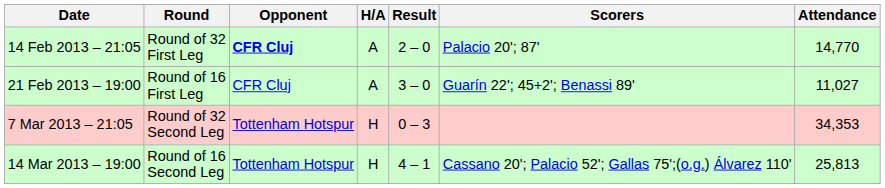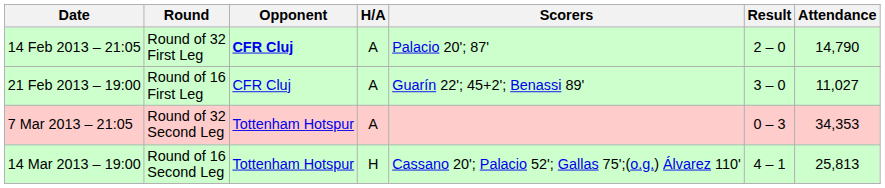 <table class="wikitable">
 <tr>
 <th>Date</th>
 <th>Round</th>
 <th>Opponent</th>
 <th>H/A</th>
+<th>Scorers</th>
 <th>Result</th>
-<th>Scorers</th>
 <th>Attendance</th>
 </tr>
 <tr bgcolor = "#ccffcc">
 <td>14 Feb 2013 – 21:05</td>
 <td>Round of 32<br>First Leg</td>
 <td><strong> <a href='#'>CFR Cluj</a></strong></td>
 <td align=center>A</td>
+<td><a href='#'>Palacio</a> 20'; 87'</td>
 <td align=center>2 – 0</td>
-<td><a href='#'>Palacio</a> 20'; 87'</td>
-<td align="center">14,770</td>
+<td align="center">14,790</td>
 </tr>
 <tr bgcolor = "#ccffcc">
 <td>21 Feb 2013 – 19:00</td>
 <td>Round of 16<br>First Leg</td>
 <td> <a href='#'>CFR Cluj</a></td>
 <td align=center>A</td>
+<td><a href='#'>Guarín</a> 22'; 45+2'; <a href='#'>Benassi</a> 89'</td>
 <td align=center>3 – 0</td>
-<td><a href='#'>Guarín</a> 22'; 45+2'; <a href='#'>Benassi</a> 89'</td>
 <td align="center">11,027</td>
 </tr>
 <tr bgcolor = "#ffcccc">
 <td>7 Mar 2013 – 21:05</td>
 <td>Round of 32<br>Second Leg</td>
 <td> <a href='#'>Tottenham Hotspur</a></td>
-<td align=center>H</td>
+<td align=center>A</td>
+<td></td>
 <td align=center>0 – 3</td>
-<td></td>
 <td align="center">34,353</td>
 </tr>
 <tr bgcolor = "#ccffcc">
 <td>14 Mar 2013 – 19:00</td>
 <td>Round of 16<br>Second Leg</td>
 <td> <a href='#'>Tottenham Hotspur</a></td>
 <td align=center>H</td>
+<td><a href='#'>Cassano</a> 20'; <a href='#'>Palacio</a> 52'; <a href='#'>Gallas</a> 75';(<a href='#'>o.g.</a>) <a href='#'>Álvarez</a> 110'</td>
 <td align=center>4 – 1</td>
-<td><a href='#'>Cassano</a> 20'; <a href='#'>Palacio</a> 52'; <a href='#'>Gallas</a> 75';(<a href='#'>o.g.</a>) <a href='#'>Álvarez</a> 110'</td>
 <td align="center">25,813</td>
 </tr>
 </table>
